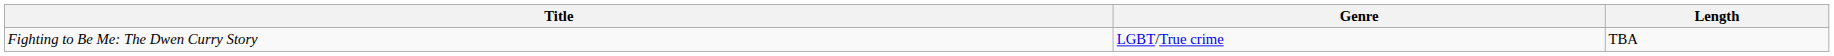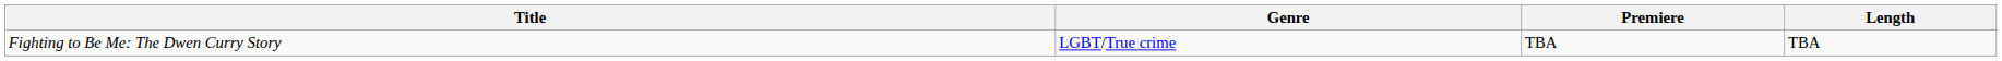 <table class="wikitable sortable" style="width:100%;">
 <tr>
 <th>Title</th>
 <th>Genre</th>
+<th>Premiere</th>
 <th>Length</th>
 </tr>
 <tr>
 <td><em>Fighting to Be Me: The Dwen Curry Story</em></td>
 <td><a href='#'>LGBT</a>/<a href='#'>True crime</a></td>
 <td>TBA</td>
+<td>TBA</td>
 </tr>
 </table>
